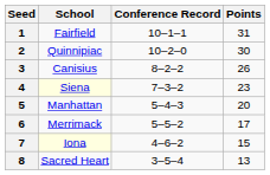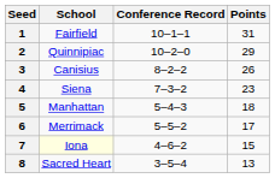 <table class="wikitable" style="text-align:center">
 <tr>
 <th>Seed</th>
 <th>School</th>
 <th>Conference Record</th>
 <th>Points</th>
 </tr>
 <tr>
 <th>1</th>
 <td><a href='#'>Fairfield</a></td>
 <td>10–1–1</td>
 <td>31</td>
 </tr>
 <tr>
 <th>2</th>
 <td><a href='#'>Quinnipiac</a></td>
 <td>10–2–0</td>
-<td>30</td>
+<td>29</td>
 </tr>
 <tr>
 <th>3</th>
 <td><a href='#'>Canisius</a></td>
 <td>8–2–2</td>
 <td>26</td>
 </tr>
 <tr>
 <th>4</th>
-<td style="background: lightyellow;"><a href='#'>Siena</a></td>
+<td><a href='#'>Siena</a></td>
 <td>7–3–2</td>
 <td>23</td>
 </tr>
 <tr>
 <th>5</th>
 <td><a href='#'>Manhattan</a></td>
 <td>5–4–3</td>
-<td>20</td>
+<td>18</td>
 </tr>
 <tr>
 <th>6</th>
 <td><a href='#'>Merrimack</a></td>
 <td>5–5–2</td>
 <td>17</td>
 </tr>
 <tr>
 <th>7</th>
 <td style="background: lightyellow;"><a href='#'>Iona</a></td>
 <td>4–6–2</td>
 <td>15</td>
 </tr>
 <tr>
 <th>8</th>
 <td><a href='#'>Sacred Heart</a></td>
 <td>3–5–4</td>
 <td>13</td>
 </tr>
 </table>
